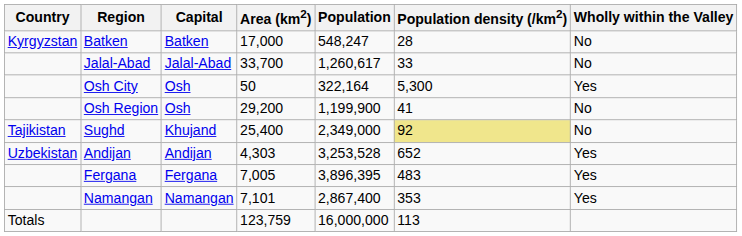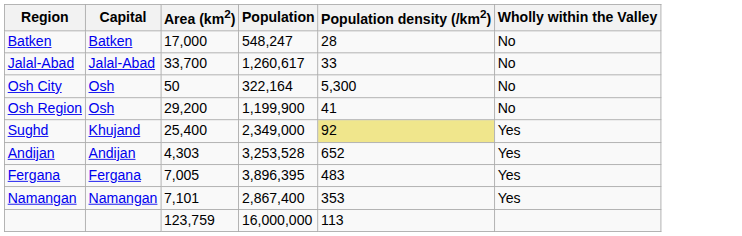 <table class="wikitable">
 <tr>
-<th>Country</th>
 <th>Region</th>
 <th>Capital</th>
 <th>Area (km<sup>2</sup>)</th>
 <th>Population</th>
 <th>Population density (/km<sup>2</sup>)</th>
 <th>Wholly within the Valley</th>
 </tr>
 <tr>
-<td><a href='#'>Kyrgyzstan</a></td>
 <td><a href='#'>Batken</a></td>
 <td><a href='#'>Batken</a></td>
 <td>17,000</td>
 <td>548,247</td>
 <td>28</td>
 <td>No</td>
 </tr>
 <tr>
-<td></td>
 <td><a href='#'>Jalal-Abad</a></td>
 <td><a href='#'>Jalal-Abad</a></td>
 <td>33,700</td>
 <td>1,260,617</td>
 <td>33</td>
 <td>No</td>
 </tr>
 <tr>
-<td></td>
 <td><a href='#'>Osh City</a></td>
 <td><a href='#'>Osh</a></td>
 <td>50</td>
 <td>322,164</td>
 <td>5,300</td>
-<td>Yes</td>
+<td>No</td>
 </tr>
 <tr>
-<td></td>
 <td><a href='#'>Osh Region</a></td>
 <td><a href='#'>Osh</a></td>
 <td>29,200</td>
 <td>1,199,900</td>
 <td>41</td>
 <td>No</td>
 </tr>
 <tr>
-<td><a href='#'>Tajikistan</a></td>
 <td><a href='#'>Sughd</a></td>
 <td><a href='#'>Khujand</a></td>
 <td>25,400</td>
 <td>2,349,000</td>
 <td style="background: khaki;">92</td>
-<td>No</td>
+<td>Yes</td>
 </tr>
 <tr>
-<td><a href='#'>Uzbekistan</a></td>
 <td><a href='#'>Andijan</a></td>
 <td><a href='#'>Andijan</a></td>
 <td>4,303</td>
 <td>3,253,528</td>
 <td>652</td>
 <td>Yes</td>
 </tr>
 <tr>
-<td></td>
 <td><a href='#'>Fergana</a></td>
 <td><a href='#'>Fergana</a></td>
 <td>7,005</td>
 <td>3,896,395</td>
 <td>483</td>
 <td>Yes</td>
 </tr>
 <tr>
-<td></td>
 <td><a href='#'>Namangan</a></td>
 <td><a href='#'>Namangan</a></td>
 <td>7,101</td>
 <td>2,867,400</td>
 <td>353</td>
 <td>Yes</td>
 </tr>
 <tr>
-<td>Totals</td>
 <td></td>
 <td></td>
 <td>123,759</td>
 <td>16,000,000</td>
 <td>113</td>
 <td></td>
 </tr>
 </table>
